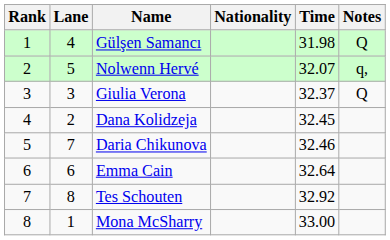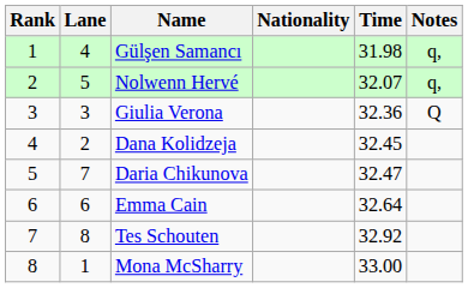 <table class="wikitable sortable" style="text-align:center">
 <tr>
 <th>Rank</th>
 <th>Lane</th>
 <th>Name</th>
 <th>Nationality</th>
 <th>Time</th>
 <th>Notes</th>
 </tr>
 <tr bgcolor=ccffcc>
 <td>1</td>
 <td>4</td>
 <td align=left><a href='#'>Gülşen Samancı</a></td>
 <td align=left></td>
 <td>31.98</td>
-<td>Q</td>
+<td>q, </td>
 </tr>
 <tr bgcolor=ccffcc>
 <td>2</td>
 <td>5</td>
 <td align=left><a href='#'>Nolwenn Hervé</a></td>
 <td align=left></td>
 <td>32.07</td>
 <td>q, </td>
 </tr>
 <tr>
 <td>3</td>
 <td>3</td>
 <td align=left><a href='#'>Giulia Verona</a></td>
 <td align=left></td>
-<td>32.37</td>
+<td>32.36</td>
 <td>Q</td>
 </tr>
 <tr>
 <td>4</td>
 <td>2</td>
 <td align=left><a href='#'>Dana Kolidzeja</a></td>
 <td align=left></td>
 <td>32.45</td>
 <td></td>
 </tr>
 <tr>
 <td>5</td>
 <td>7</td>
 <td align=left><a href='#'>Daria Chikunova</a></td>
 <td align=left></td>
-<td>32.46</td>
+<td>32.47</td>
 <td></td>
 </tr>
 <tr>
 <td>6</td>
 <td>6</td>
 <td align=left><a href='#'>Emma Cain</a></td>
 <td align=left></td>
 <td>32.64</td>
 <td></td>
 </tr>
 <tr>
 <td>7</td>
 <td>8</td>
 <td align=left><a href='#'>Tes Schouten</a></td>
 <td align=left></td>
 <td>32.92</td>
 <td></td>
 </tr>
 <tr>
 <td>8</td>
 <td>1</td>
 <td align=left><a href='#'>Mona McSharry</a></td>
 <td align=left></td>
 <td>33.00</td>
 <td></td>
 </tr>
 </table>
